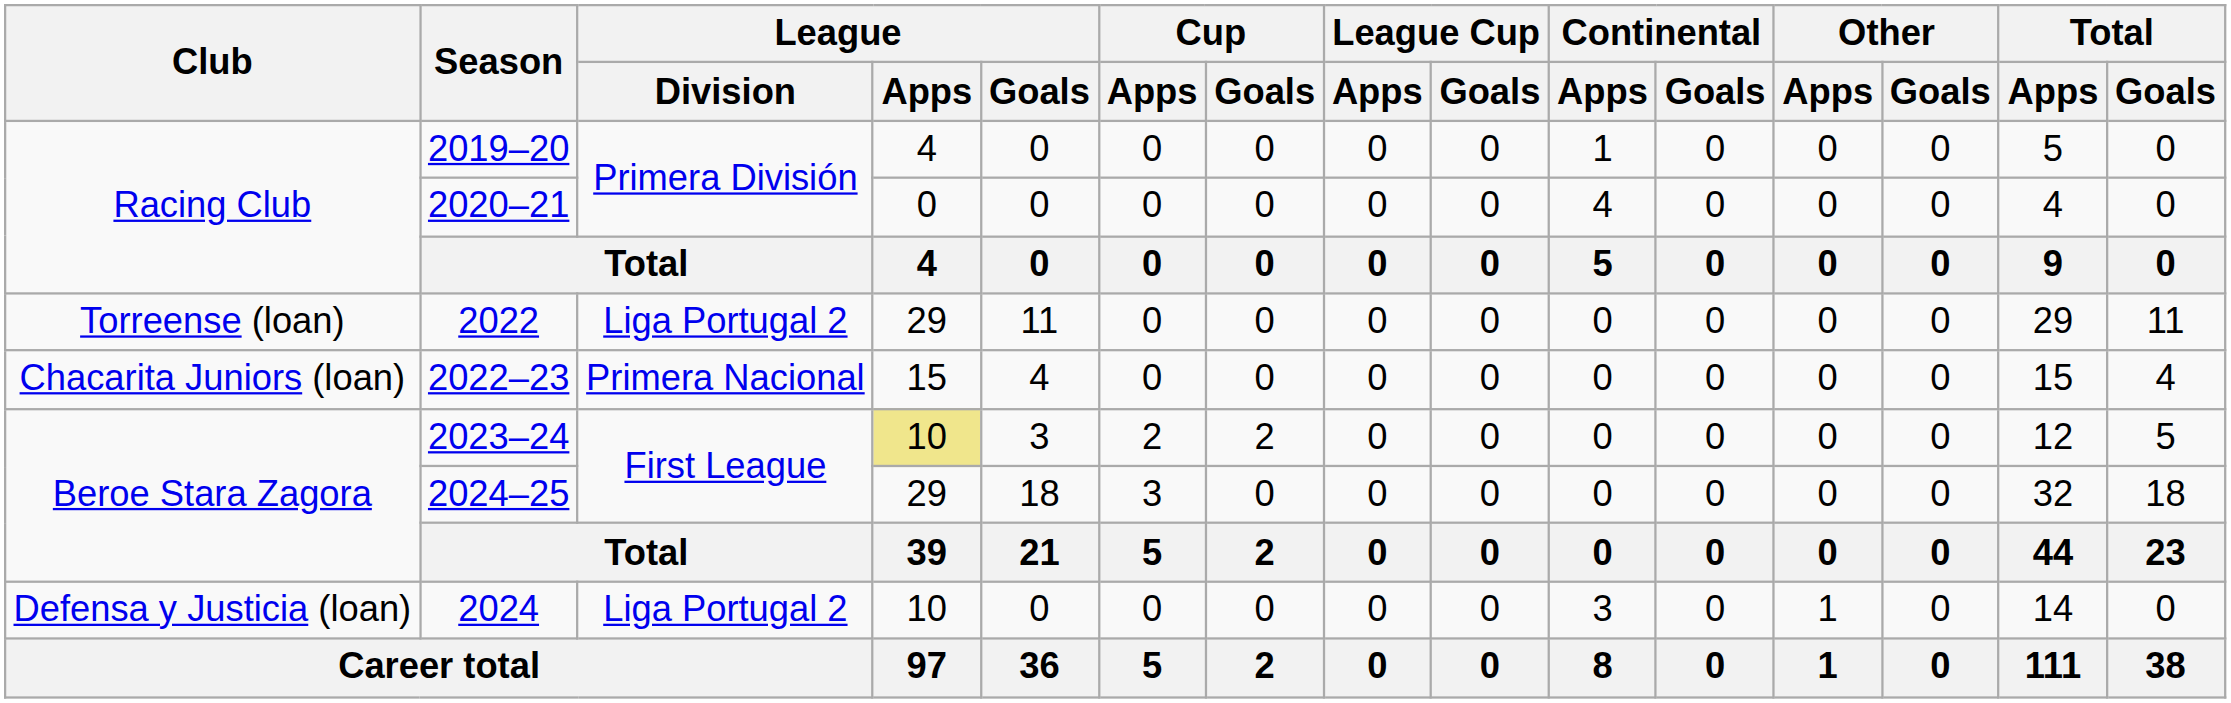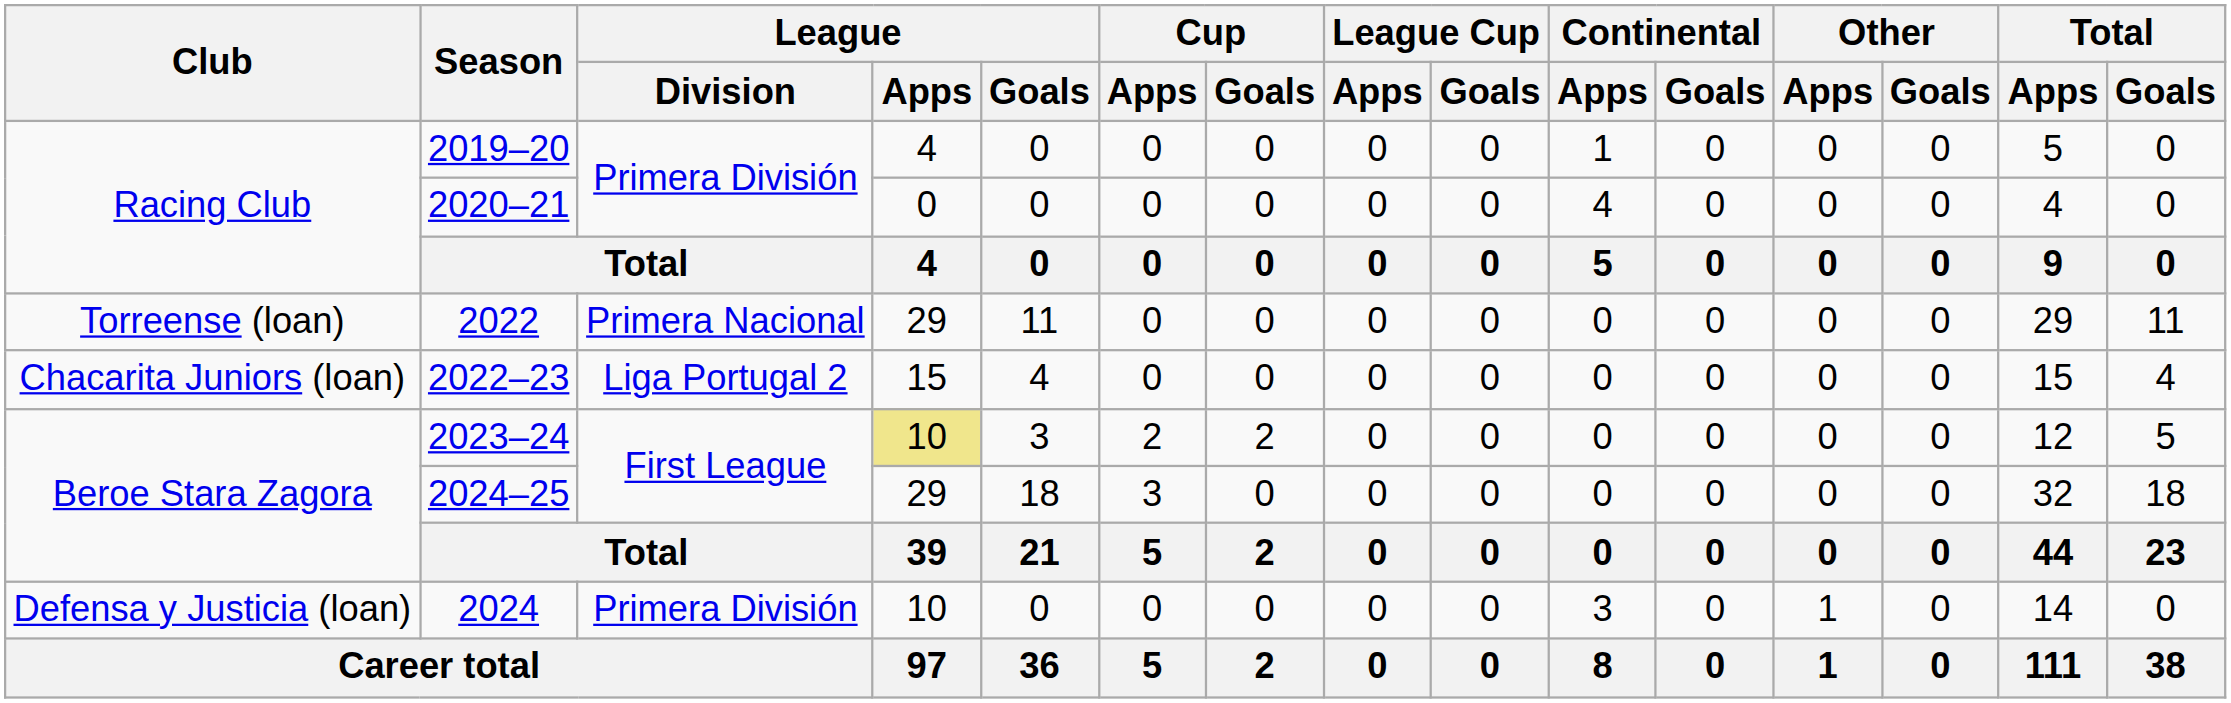 <table class="wikitable" style="text-align:center">
 <tr>
 <th rowspan="2">Club</th>
 <th rowspan="2">Season</th>
 <th colspan="3">League</th>
 <th colspan="2">Cup</th>
 <th colspan="2">League Cup</th>
 <th colspan="2">Continental</th>
 <th colspan="2">Other</th>
 <th colspan="2">Total</th>
 </tr>
 <tr>
 <th>Division</th>
 <th>Apps</th>
 <th>Goals</th>
 <th>Apps</th>
 <th>Goals</th>
 <th>Apps</th>
 <th>Goals</th>
 <th>Apps</th>
 <th>Goals</th>
 <th>Apps</th>
 <th>Goals</th>
 <th>Apps</th>
 <th>Goals</th>
 </tr>
 <tr>
 <td rowspan="3"><a href='#'>Racing Club</a></td>
 <td><a href='#'>2019–20</a></td>
 <td rowspan="2"><a href='#'>Primera División</a></td>
 <td>4</td>
 <td>0</td>
 <td>0</td>
 <td>0</td>
 <td>0</td>
 <td>0</td>
 <td>1</td>
 <td>0</td>
 <td>0</td>
 <td>0</td>
 <td>5</td>
 <td>0</td>
 </tr>
 <tr>
 <td><a href='#'>2020–21</a></td>
 <td>0</td>
 <td>0</td>
 <td>0</td>
 <td>0</td>
 <td>0</td>
 <td>0</td>
 <td>4</td>
 <td>0</td>
 <td>0</td>
 <td>0</td>
 <td>4</td>
 <td>0</td>
 </tr>
 <tr>
 <th colspan="2">Total</th>
 <th>4</th>
 <th>0</th>
 <th>0</th>
 <th>0</th>
 <th>0</th>
 <th>0</th>
 <th>5</th>
 <th>0</th>
 <th>0</th>
 <th>0</th>
 <th>9</th>
 <th>0</th>
 </tr>
 <tr>
 <td><a href='#'>Torreense</a> (loan)</td>
 <td><a href='#'>2022</a></td>
-<td><a href='#'>Liga Portugal 2</a></td>
+<td><a href='#'>Primera Nacional</a></td>
 <td>29</td>
 <td>11</td>
 <td>0</td>
 <td>0</td>
 <td>0</td>
 <td>0</td>
 <td>0</td>
 <td>0</td>
 <td>0</td>
 <td>0</td>
 <td>29</td>
 <td>11</td>
 </tr>
 <tr>
 <td><a href='#'>Chacarita Juniors</a> (loan)</td>
 <td><a href='#'>2022–23</a></td>
-<td><a href='#'>Primera Nacional</a></td>
+<td><a href='#'>Liga Portugal 2</a></td>
 <td>15</td>
 <td>4</td>
 <td>0</td>
 <td>0</td>
 <td>0</td>
 <td>0</td>
 <td>0</td>
 <td>0</td>
 <td>0</td>
 <td>0</td>
 <td>15</td>
 <td>4</td>
 </tr>
 <tr>
 <td rowspan=3><a href='#'>Beroe Stara Zagora</a></td>
 <td><a href='#'>2023–24</a></td>
 <td rowspan=2><a href='#'>First League</a></td>
 <td style="background: khaki;">10</td>
 <td>3</td>
 <td>2</td>
 <td>2</td>
 <td>0</td>
 <td>0</td>
 <td>0</td>
 <td>0</td>
 <td>0</td>
 <td>0</td>
 <td>12</td>
 <td>5</td>
 </tr>
 <tr>
 <td><a href='#'>2024–25</a></td>
 <td>29</td>
 <td>18</td>
 <td>3</td>
 <td>0</td>
 <td>0</td>
 <td>0</td>
 <td>0</td>
 <td>0</td>
 <td>0</td>
 <td>0</td>
 <td>32</td>
 <td>18</td>
 </tr>
 <tr>
 <th colspan="2">Total</th>
 <th>39</th>
 <th>21</th>
 <th>5</th>
 <th>2</th>
 <th>0</th>
 <th>0</th>
 <th>0</th>
 <th>0</th>
 <th>0</th>
 <th>0</th>
 <th>44</th>
 <th>23</th>
 </tr>
 <tr>
 <td><a href='#'>Defensa y Justicia</a> (loan)</td>
 <td><a href='#'>2024</a></td>
-<td><a href='#'>Liga Portugal 2</a></td>
+<td><a href='#'>Primera División</a></td>
 <td>10</td>
 <td>0</td>
 <td>0</td>
 <td>0</td>
 <td>0</td>
 <td>0</td>
 <td>3</td>
 <td>0</td>
 <td>1</td>
 <td>0</td>
 <td>14</td>
 <td>0</td>
 </tr>
 <tr>
 <th colspan="3">Career total</th>
 <th>97</th>
 <th>36</th>
 <th>5</th>
 <th>2</th>
 <th>0</th>
 <th>0</th>
 <th>8</th>
 <th>0</th>
 <th>1</th>
 <th>0</th>
 <th>111</th>
 <th>38</th>
 </tr>
 </table>
